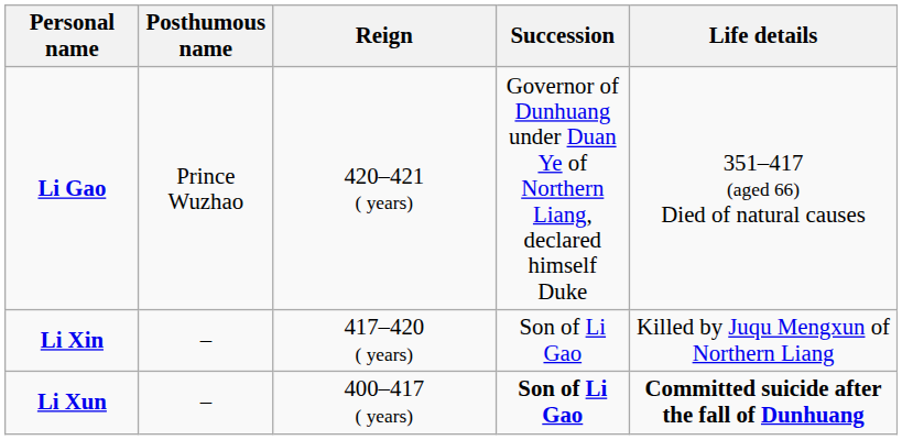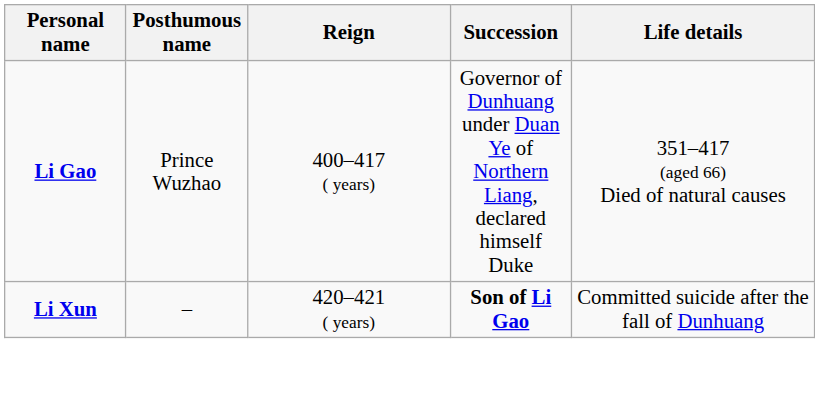 <table class="wikitable plainrowheaders" style="text-align:center; width:100%;">
 <tr>
 <th scope="col" width="15%">Personal name</th>
 <th scope="col" width="15%">Posthumous name</th>
 <th scope="col" width="25%">Reign</th>
 <th scope="col" width="15%">Succession</th>
 <th scope="col" width="30%">Life details</th>
 </tr>
 <tr>
 <td><strong><a href='#'>Li Gao</a></strong><br></td>
 <td>Prince Wuzhao<br></td>
-<td>420–421<br><small>( years)</small><br><small></small></td>
+<td>400–417<br><small>( years)</small><br><small></small></td>
 <td>Governor of <a href='#'>Dunhuang</a> under <a href='#'>Duan Ye</a> of <a href='#'>Northern Liang</a>, declared himself Duke</td>
 <td>351–417<br><small>(aged 66)</small><br>Died of natural causes</td>
 </tr>
 <tr>
-<td><strong><a href='#'>Li Xin</a></strong><br></td>
-<td>–</td>
-<td>417–420<br><small>( years)</small><br><small></small></td>
-<td>Son of <a href='#'>Li Gao</a></td>
-<td>Killed by <a href='#'>Juqu Mengxun</a> of <a href='#'>Northern Liang</a></td>
-</tr>
-<tr>
 <td><strong><a href='#'>Li Xun</a></strong><br></td>
 <td>–</td>
-<td>400–417<br><small>( years)</small><br><small></small></td>
+<td>420–421<br><small>( years)</small><br><small></small></td>
 <td><strong>Son of <a href='#'>Li Gao</a></strong></td>
-<td><strong>Committed suicide after the fall of <a href='#'>Dunhuang</a></strong></td>
+<td>Committed suicide after the fall of <a href='#'>Dunhuang</a></td>
 </tr>
 </table>
